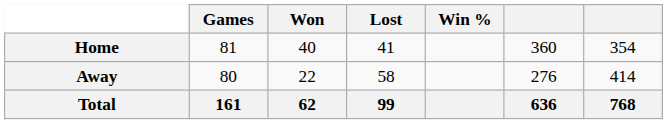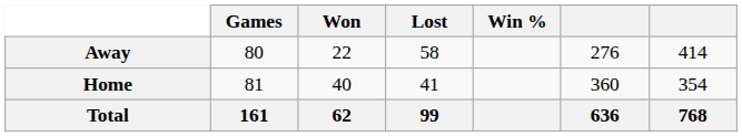 <table class="wikitable" style="font-size:95%; text-align:center; width:38em; border:0;margin:0.5em auto;">
 <tr>
 <td width="28%" style="background:#fff;border:0;"></td>
 <th width="12%">Games</th>
 <th width="12%">Won</th>
 <th width="12%">Lost</th>
 <th width="12%">Win %</th>
 <th width="12%"></th>
 <th width="12%"></th>
 </tr>
 <tr>
+<th>Away</th>
+<td>80</td>
+<td>22</td>
+<td>58</td>
+<td></td>
+<td>276</td>
+<td>414</td>
+</tr>
+<tr>
 <th>Home</th>
 <td>81</td>
 <td>40</td>
 <td>41</td>
 <td></td>
 <td>360</td>
 <td>354</td>
-</tr>
-<tr>
-<th>Away</th>
-<td>80</td>
-<td>22</td>
-<td>58</td>
-<td></td>
-<td>276</td>
-<td>414</td>
 </tr>
 <tr>
 <th>Total</th>
 <th>161</th>
 <th>62</th>
 <th>99</th>
 <th></th>
 <th>636</th>
 <th>768</th>
 </tr>
 </table>
